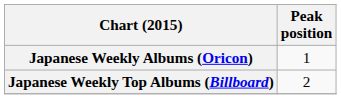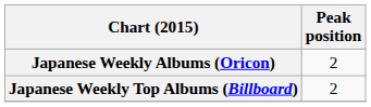 <table class="wikitable plainrowheaders" style="text-align:center;">
 <tr>
 <th>Chart (2015)</th>
 <th>Peak<br>position</th>
 </tr>
 <tr>
 <th scope="row">Japanese Weekly Albums (<a href='#'>Oricon</a>)</th>
-<td>1</td>
+<td>2</td>
 </tr>
 <tr>
 <th scope="row">Japanese Weekly Top Albums (<em><a href='#'>Billboard</a></em>)</th>
 <td>2</td>
 </tr>
 <tr>
 </tr>
 </table>
